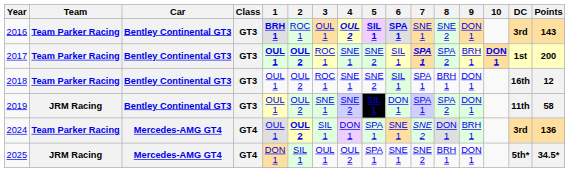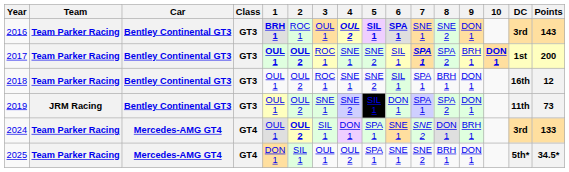 <table class="wikitable" style="text-align:center; font-size:85%">
 <tr>
 <th>Year</th>
 <th>Team</th>
 <th>Car</th>
 <th>Class</th>
 <th>1</th>
 <th>2</th>
 <th>3</th>
 <th>4</th>
 <th>5</th>
 <th>6</th>
 <th>7</th>
 <th>8</th>
 <th>9</th>
 <th>10</th>
 <th>DC</th>
 <th>Points</th>
 </tr>
 <tr>
 <td><a href='#'>2016</a></td>
 <th nowrap><a href='#'>Team Parker Racing</a></th>
 <th nowrap><a href='#'>Bentley Continental GT3</a></th>
 <th>GT3</th>
 <td style="background:#DFDFDF;"><strong><a href='#'>BRH<br>1</a></strong><br></td>
 <td style="background:#DFFFDF;"><a href='#'>ROC<br>1</a><br></td>
 <td style="background:#FFDF9F;"><a href='#'>OUL<br>1</a><br></td>
 <td style="background:#FFFFBF;"><strong><em><a href='#'>OUL<br>2</a></em></strong><br></td>
 <td style="background:#EFCFFF;"><strong><a href='#'>SIL<br>1</a></strong><br></td>
 <td style="background:#DFDFDF;"><strong><a href='#'>SPA<br>1</a></strong><br></td>
 <td style="background:#FFDF9F;"><a href='#'>SNE<br>1</a><br></td>
 <td style="background:#DFFFDF;"><a href='#'>SNE<br>2</a><br></td>
 <td style="background:#FFDF9F;"><a href='#'>DON<br>1</a><br></td>
 <td></td>
 <th style="background:#FFDF9F;">3rd</th>
 <th style="background:#FFDF9F;">143</th>
 </tr>
 <tr>
 <td><a href='#'>2017</a></td>
 <th nowrap><a href='#'>Team Parker Racing</a></th>
 <th nowrap><a href='#'>Bentley Continental GT3</a></th>
 <th>GT3</th>
 <td style="background:#DFFFDF;"><strong><a href='#'>OUL<br>1</a></strong><br></td>
 <td style="background:#DFFFDF;"><strong><a href='#'>OUL<br>2</a></strong><br></td>
 <td style="background:#FFFFBF;"><a href='#'>ROC<br>1</a><br></td>
 <td style="background:#DFFFDF;"><a href='#'>SNE<br>1</a><br></td>
 <td style="background:#DFFFDF;"><a href='#'>SNE<br>2</a><br></td>
 <td style="background:#FFFFBF;"><a href='#'>SIL<br>1</a><br></td>
 <td style="background:#FFDF9F;"><strong><em><a href='#'>SPA<br>1</a></em></strong><br></td>
 <td style="background:#DFFFDF;"><a href='#'>SPA<br>2</a><br></td>
 <td style="background:#FFFFBF;"><a href='#'>BRH<br>1</a><br></td>
 <td style="background:#FFDF9F;"><strong><a href='#'>DON<br>1</a><br></strong></td>
 <th style="background:#FFFFBF;">1st</th>
 <th style="background:#FFFFBF;">200</th>
 </tr>
 <tr>
 <td><a href='#'>2018</a></td>
 <th nowrap><a href='#'>Team Parker Racing</a></th>
 <th nowrap><a href='#'>Bentley Continental GT3</a></th>
 <th>GT3</th>
 <td><a href='#'>OUL<br>1</a></td>
 <td><a href='#'>OUL<br>2</a></td>
 <td><a href='#'>ROC<br>1</a></td>
 <td><a href='#'>SNE<br>1</a></td>
 <td><a href='#'>SNE<br>2</a></td>
 <td style="background:#DFFFDF;"><a href='#'>SIL<br>1</a><br></td>
 <td><a href='#'>SPA<br>1</a></td>
 <td><a href='#'>BRH<br>1</a></td>
 <td><a href='#'>DON<br>1</a></td>
 <td></td>
 <th>16th</th>
 <th>12</th>
 </tr>
 <tr>
 <td><a href='#'>2019</a></td>
 <th nowrap>JRM Racing</th>
 <th nowrap><a href='#'>Bentley Continental GT3</a></th>
 <th>GT3</th>
 <td style="background:#FFFFBF;"><a href='#'>OUL<br>1</a><br></td>
 <td style="background:#DFFFDF;"><a href='#'>OUL<br>2</a><br></td>
 <td style="background:#DFFFDF;"><a href='#'>SNE<br>1</a><br></td>
 <td style="background:#CFCFFF;"><a href='#'>SNE<br>2</a><br></td>
 <td style="background:#000000; color:white"><a href='#'><span>SIL<br>1</span></a><br></td>
 <td style="background:#DFFFDF;"><a href='#'>DON<br>1</a><br></td>
 <td style="background:#CFCFFF;"><a href='#'>SPA<br>1</a><br></td>
 <td style="background:#DFFFDF;"><a href='#'>SPA<br>2</a><br></td>
 <td style="background:#DFFFDF;"><a href='#'>DON<br>1</a><br></td>
 <td></td>
 <th>11th</th>
-<th>58</th>
+<th>73</th>
 </tr>
 <tr>
 <td><a href='#'>2024</a></td>
 <th nowrap><a href='#'>Team Parker Racing</a></th>
 <th nowrap><a href='#'>Mercedes-AMG GT4</a></th>
 <th>GT4</th>
 <td style="background:#DFDFDF;"><a href='#'>OUL<br>1</a><br></td>
 <td style="background:#FFFFBF;"><strong><a href='#'>OUL<br>2</a></strong><br></td>
 <td style="background:#DFFFDF;"><a href='#'>SIL<br>1</a><br></td>
 <td style="background:#EFCFFF;"><a href='#'>DON<br>1</a><br></td>
 <td style="background:#DFFFDF;"><a href='#'>SPA<br>1</a><br></td>
 <td style="background:#FFDF9F;"><a href='#'>SNE<br>1</a><br></td>
 <td style="background:#DFFFDF;"><em><a href='#'>SNE<br>2</a></em><br></td>
 <td style="background:#DFDFDF;"><a href='#'>DON<br>1</a><br></td>
 <td style="background:#DFFFDF;"><a href='#'>BRH<br>1</a><br></td>
 <td></td>
 <th style="background:#FFDF9F;">3rd</th>
-<th style="background:#FFDF9F;">136</th>
+<th style="background:#FFDF9F;">133</th>
 </tr>
 <tr>
 <td><a href='#'>2025</a></td>
-<th nowrap>JRM Racing</th>
+<th><a href='#'>Team Parker Racing</a></th>
 <th><a href='#'>Mercedes-AMG GT4</a></th>
 <th>GT4</th>
 <td style="background:#FFDF9F;"><a href='#'>DON<br>1</a><br></td>
 <td style="background:#DFFFDF;"><a href='#'>SIL<br>1</a><br></td>
 <td><a href='#'>OUL<br>1</a></td>
 <td><a href='#'>OUL<br>2</a></td>
 <td style="background:#;"><a href='#'>SPA<br>1</a><br></td>
 <td style="background:#;"><a href='#'>SNE<br>1</a><br></td>
 <td style="background:#;"><a href='#'>SNE<br>2</a><br></td>
 <td style="background:#;"><a href='#'>BRH<br>1</a><br></td>
 <td style="background:#;"><a href='#'>DON<br>1</a><br></td>
 <td></td>
 <th>5th*</th>
 <th>34.5*</th>
 </tr>
 </table>
